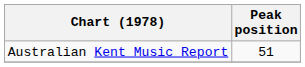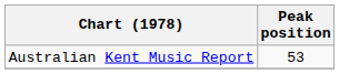 <table class="wikitable sortable">
 <tr>
 <th>Chart (1978)</th>
 <th>Peak<br>position</th>
 </tr>
 <tr>
 <td>Australian <a href='#'>Kent Music Report</a></td>
-<td style="text-align:center;">51</td>
+<td style="text-align:center;">53</td>
 </tr>
 <tr>
 </tr>
 </table>
